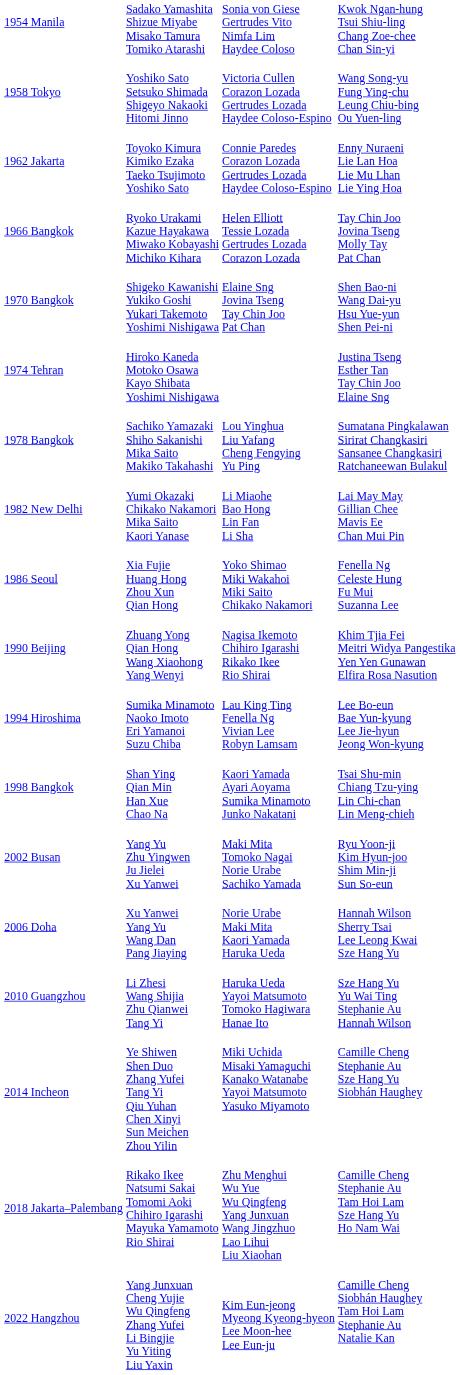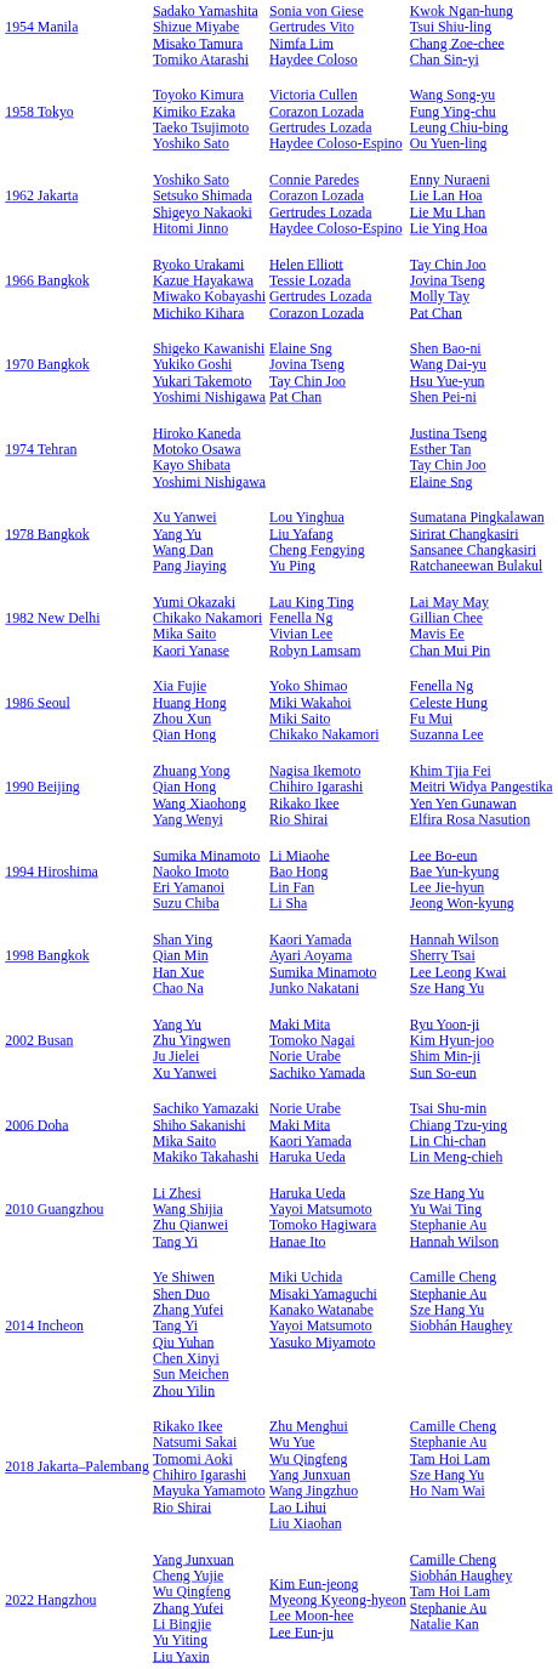 <table>
 <tr>
 <td><a href='#'>1954 Manila</a></td>
 <td><br><a href='#'>Sadako Yamashita</a><br><a href='#'>Shizue Miyabe</a><br><a href='#'>Misako Tamura</a><br><a href='#'>Tomiko Atarashi</a></td>
 <td><br><a href='#'>Sonia von Giese</a><br><a href='#'>Gertrudes Vito</a><br><a href='#'>Nimfa Lim</a><br><a href='#'>Haydee Coloso</a></td>
 <td><br><a href='#'>Kwok Ngan-hung</a><br><a href='#'>Tsui Shiu-ling</a><br><a href='#'>Chang Zoe-chee</a><br><a href='#'>Chan Sin-yi</a></td>
 </tr>
 <tr>
 <td><a href='#'>1958 Tokyo</a></td>
-<td><br><a href='#'>Yoshiko Sato</a><br><a href='#'>Setsuko Shimada</a><br><a href='#'>Shigeyo Nakaoki</a><br><a href='#'>Hitomi Jinno</a></td>
+<td><br><a href='#'>Toyoko Kimura</a><br><a href='#'>Kimiko Ezaka</a><br><a href='#'>Taeko Tsujimoto</a><br><a href='#'>Yoshiko Sato</a></td>
 <td><br><a href='#'>Victoria Cullen</a><br><a href='#'>Corazon Lozada</a><br><a href='#'>Gertrudes Lozada</a><br><a href='#'>Haydee Coloso-Espino</a></td>
 <td><br><a href='#'>Wang Song-yu</a><br><a href='#'>Fung Ying-chu</a><br><a href='#'>Leung Chiu-bing</a><br><a href='#'>Ou Yuen-ling</a></td>
 </tr>
 <tr>
 <td><a href='#'>1962 Jakarta</a></td>
-<td><br><a href='#'>Toyoko Kimura</a><br><a href='#'>Kimiko Ezaka</a><br><a href='#'>Taeko Tsujimoto</a><br><a href='#'>Yoshiko Sato</a></td>
+<td><br><a href='#'>Yoshiko Sato</a><br><a href='#'>Setsuko Shimada</a><br><a href='#'>Shigeyo Nakaoki</a><br><a href='#'>Hitomi Jinno</a></td>
 <td><br><a href='#'>Connie Paredes</a><br><a href='#'>Corazon Lozada</a><br><a href='#'>Gertrudes Lozada</a><br><a href='#'>Haydee Coloso-Espino</a></td>
 <td><br><a href='#'>Enny Nuraeni</a><br><a href='#'>Lie Lan Hoa</a><br><a href='#'>Lie Mu Lhan</a><br><a href='#'>Lie Ying Hoa</a></td>
 </tr>
 <tr>
 <td><a href='#'>1966 Bangkok</a></td>
 <td><br><a href='#'>Ryoko Urakami</a><br><a href='#'>Kazue Hayakawa</a><br><a href='#'>Miwako Kobayashi</a><br><a href='#'>Michiko Kihara</a></td>
 <td><br><a href='#'>Helen Elliott</a><br><a href='#'>Tessie Lozada</a><br><a href='#'>Gertrudes Lozada</a><br><a href='#'>Corazon Lozada</a></td>
 <td><br><a href='#'>Tay Chin Joo</a><br><a href='#'>Jovina Tseng</a><br><a href='#'>Molly Tay</a><br><a href='#'>Pat Chan</a></td>
 </tr>
 <tr>
 <td><a href='#'>1970 Bangkok</a></td>
 <td><br><a href='#'>Shigeko Kawanishi</a><br><a href='#'>Yukiko Goshi</a><br><a href='#'>Yukari Takemoto</a><br><a href='#'>Yoshimi Nishigawa</a></td>
 <td><br><a href='#'>Elaine Sng</a><br><a href='#'>Jovina Tseng</a><br><a href='#'>Tay Chin Joo</a><br><a href='#'>Pat Chan</a></td>
 <td><br><a href='#'>Shen Bao-ni</a><br><a href='#'>Wang Dai-yu</a><br><a href='#'>Hsu Yue-yun</a><br><a href='#'>Shen Pei-ni</a></td>
 </tr>
 <tr>
 <td><a href='#'>1974 Tehran</a></td>
 <td><br><a href='#'>Hiroko Kaneda</a><br><a href='#'>Motoko Osawa</a><br><a href='#'>Kayo Shibata</a><br><a href='#'>Yoshimi Nishigawa</a></td>
 <td valign=top></td>
 <td><br><a href='#'>Justina Tseng</a><br><a href='#'>Esther Tan</a><br><a href='#'>Tay Chin Joo</a><br><a href='#'>Elaine Sng</a></td>
 </tr>
 <tr>
 <td><a href='#'>1978 Bangkok</a></td>
-<td><br><a href='#'>Sachiko Yamazaki</a><br><a href='#'>Shiho Sakanishi</a><br><a href='#'>Mika Saito</a><br><a href='#'>Makiko Takahashi</a></td>
+<td><br><a href='#'>Xu Yanwei</a><br><a href='#'>Yang Yu</a><br><a href='#'>Wang Dan</a><br><a href='#'>Pang Jiaying</a></td>
 <td><br><a href='#'>Lou Yinghua</a><br><a href='#'>Liu Yafang</a><br><a href='#'>Cheng Fengying</a><br><a href='#'>Yu Ping</a></td>
 <td><br><a href='#'>Sumatana Pingkalawan</a><br><a href='#'>Sirirat Changkasiri</a><br><a href='#'>Sansanee Changkasiri</a><br><a href='#'>Ratchaneewan Bulakul</a></td>
 </tr>
 <tr>
 <td><a href='#'>1982 New Delhi</a></td>
 <td><br><a href='#'>Yumi Okazaki</a><br><a href='#'>Chikako Nakamori</a><br><a href='#'>Mika Saito</a><br><a href='#'>Kaori Yanase</a></td>
-<td><br><a href='#'>Li Miaohe</a><br><a href='#'>Bao Hong</a><br><a href='#'>Lin Fan</a><br><a href='#'>Li Sha</a></td>
+<td><br><a href='#'>Lau King Ting</a><br><a href='#'>Fenella Ng</a><br><a href='#'>Vivian Lee</a><br><a href='#'>Robyn Lamsam</a></td>
 <td><br><a href='#'>Lai May May</a><br><a href='#'>Gillian Chee</a><br><a href='#'>Mavis Ee</a><br><a href='#'>Chan Mui Pin</a></td>
 </tr>
 <tr>
 <td><a href='#'>1986 Seoul</a></td>
 <td><br><a href='#'>Xia Fujie</a><br><a href='#'>Huang Hong</a><br><a href='#'>Zhou Xun</a><br><a href='#'>Qian Hong</a></td>
 <td><br><a href='#'>Yoko Shimao</a><br><a href='#'>Miki Wakahoi</a><br><a href='#'>Miki Saito</a><br><a href='#'>Chikako Nakamori</a></td>
 <td><br><a href='#'>Fenella Ng</a><br><a href='#'>Celeste Hung</a><br><a href='#'>Fu Mui</a><br><a href='#'>Suzanna Lee</a></td>
 </tr>
 <tr>
 <td><a href='#'>1990 Beijing</a></td>
 <td><br><a href='#'>Zhuang Yong</a><br><a href='#'>Qian Hong</a><br><a href='#'>Wang Xiaohong</a><br><a href='#'>Yang Wenyi</a></td>
 <td><br><a href='#'>Nagisa Ikemoto</a><br><a href='#'>Chihiro Igarashi</a><br><a href='#'>Rikako Ikee</a><br><a href='#'>Rio Shirai</a></td>
 <td><br><a href='#'>Khim Tjia Fei</a><br><a href='#'>Meitri Widya Pangestika</a><br><a href='#'>Yen Yen Gunawan</a><br><a href='#'>Elfira Rosa Nasution</a></td>
 </tr>
 <tr>
 <td><a href='#'>1994 Hiroshima</a></td>
 <td><br><a href='#'>Sumika Minamoto</a><br><a href='#'>Naoko Imoto</a><br><a href='#'>Eri Yamanoi</a><br><a href='#'>Suzu Chiba</a></td>
-<td><br><a href='#'>Lau King Ting</a><br><a href='#'>Fenella Ng</a><br><a href='#'>Vivian Lee</a><br><a href='#'>Robyn Lamsam</a></td>
+<td><br><a href='#'>Li Miaohe</a><br><a href='#'>Bao Hong</a><br><a href='#'>Lin Fan</a><br><a href='#'>Li Sha</a></td>
 <td><br><a href='#'>Lee Bo-eun</a><br><a href='#'>Bae Yun-kyung</a><br><a href='#'>Lee Jie-hyun</a><br><a href='#'>Jeong Won-kyung</a></td>
 </tr>
 <tr>
 <td><a href='#'>1998 Bangkok</a></td>
 <td><br><a href='#'>Shan Ying</a><br><a href='#'>Qian Min</a><br><a href='#'>Han Xue</a><br><a href='#'>Chao Na</a></td>
 <td><br><a href='#'>Kaori Yamada</a><br><a href='#'>Ayari Aoyama</a><br><a href='#'>Sumika Minamoto</a><br><a href='#'>Junko Nakatani</a></td>
-<td><br><a href='#'>Tsai Shu-min</a><br><a href='#'>Chiang Tzu-ying</a><br><a href='#'>Lin Chi-chan</a><br><a href='#'>Lin Meng-chieh</a></td>
+<td><br><a href='#'>Hannah Wilson</a><br><a href='#'>Sherry Tsai</a><br><a href='#'>Lee Leong Kwai</a><br><a href='#'>Sze Hang Yu</a></td>
 </tr>
 <tr>
 <td><a href='#'>2002 Busan</a></td>
 <td><br><a href='#'>Yang Yu</a><br><a href='#'>Zhu Yingwen</a><br><a href='#'>Ju Jielei</a><br><a href='#'>Xu Yanwei</a></td>
 <td><br><a href='#'>Maki Mita</a><br><a href='#'>Tomoko Nagai</a><br><a href='#'>Norie Urabe</a><br><a href='#'>Sachiko Yamada</a></td>
 <td><br><a href='#'>Ryu Yoon-ji</a><br><a href='#'>Kim Hyun-joo</a><br><a href='#'>Shim Min-ji</a><br><a href='#'>Sun So-eun</a></td>
 </tr>
 <tr>
 <td><a href='#'>2006 Doha</a></td>
-<td><br><a href='#'>Xu Yanwei</a><br><a href='#'>Yang Yu</a><br><a href='#'>Wang Dan</a><br><a href='#'>Pang Jiaying</a></td>
+<td><br><a href='#'>Sachiko Yamazaki</a><br><a href='#'>Shiho Sakanishi</a><br><a href='#'>Mika Saito</a><br><a href='#'>Makiko Takahashi</a></td>
 <td><br><a href='#'>Norie Urabe</a><br><a href='#'>Maki Mita</a><br><a href='#'>Kaori Yamada</a><br><a href='#'>Haruka Ueda</a></td>
-<td><br><a href='#'>Hannah Wilson</a><br><a href='#'>Sherry Tsai</a><br><a href='#'>Lee Leong Kwai</a><br><a href='#'>Sze Hang Yu</a></td>
+<td><br><a href='#'>Tsai Shu-min</a><br><a href='#'>Chiang Tzu-ying</a><br><a href='#'>Lin Chi-chan</a><br><a href='#'>Lin Meng-chieh</a></td>
 </tr>
 <tr>
 <td><a href='#'>2010 Guangzhou</a></td>
 <td><br><a href='#'>Li Zhesi</a><br><a href='#'>Wang Shijia</a><br><a href='#'>Zhu Qianwei</a><br><a href='#'>Tang Yi</a></td>
 <td><br><a href='#'>Haruka Ueda</a><br><a href='#'>Yayoi Matsumoto</a><br><a href='#'>Tomoko Hagiwara</a><br><a href='#'>Hanae Ito</a></td>
 <td><br><a href='#'>Sze Hang Yu</a><br><a href='#'>Yu Wai Ting</a><br><a href='#'>Stephanie Au</a><br><a href='#'>Hannah Wilson</a></td>
 </tr>
 <tr>
 <td><a href='#'>2014 Incheon</a></td>
 <td><br><a href='#'>Ye Shiwen</a><br><a href='#'>Shen Duo</a><br><a href='#'>Zhang Yufei</a><br><a href='#'>Tang Yi</a><br><a href='#'>Qiu Yuhan</a><br><a href='#'>Chen Xinyi</a><br><a href='#'>Sun Meichen</a><br><a href='#'>Zhou Yilin</a></td>
 <td valign=top><br><a href='#'>Miki Uchida</a><br><a href='#'>Misaki Yamaguchi</a><br><a href='#'>Kanako Watanabe</a><br><a href='#'>Yayoi Matsumoto</a><br><a href='#'>Yasuko Miyamoto</a></td>
 <td valign=top><br><a href='#'>Camille Cheng</a><br><a href='#'>Stephanie Au</a><br><a href='#'>Sze Hang Yu</a><br><a href='#'>Siobhán Haughey</a></td>
 </tr>
 <tr>
 <td><a href='#'>2018 Jakarta–Palembang</a></td>
 <td valign=top><br><a href='#'>Rikako Ikee</a><br><a href='#'>Natsumi Sakai</a><br><a href='#'>Tomomi Aoki</a><br><a href='#'>Chihiro Igarashi</a><br><a href='#'>Mayuka Yamamoto</a><br><a href='#'>Rio Shirai</a></td>
 <td><br><a href='#'>Zhu Menghui</a><br><a href='#'>Wu Yue</a><br><a href='#'>Wu Qingfeng</a><br><a href='#'>Yang Junxuan</a><br><a href='#'>Wang Jingzhuo</a><br><a href='#'>Lao Lihui</a><br><a href='#'>Liu Xiaohan</a></td>
 <td valign=top><br><a href='#'>Camille Cheng</a><br><a href='#'>Stephanie Au</a><br><a href='#'>Tam Hoi Lam</a><br><a href='#'>Sze Hang Yu</a><br><a href='#'>Ho Nam Wai</a></td>
 </tr>
 <tr>
 <td><a href='#'>2022 Hangzhou</a></td>
 <td valign=top><br><a href='#'>Yang Junxuan</a><br><a href='#'>Cheng Yujie</a><br><a href='#'>Wu Qingfeng</a><br><a href='#'>Zhang Yufei</a><br><a href='#'>Li Bingjie</a><br><a href='#'>Yu Yiting</a><br><a href='#'>Liu Yaxin</a></td>
 <td><br><a href='#'>Kim Eun-jeong</a><br><a href='#'>Myeong Kyeong-hyeon</a><br><a href='#'>Lee Moon-hee</a><br><a href='#'>Lee Eun-ju</a></td>
 <td valign=top><br><a href='#'>Camille Cheng</a><br><a href='#'>Siobhán Haughey</a><br><a href='#'>Tam Hoi Lam</a><br><a href='#'>Stephanie Au</a><br><a href='#'>Natalie Kan</a></td>
 </tr>
 </table>
